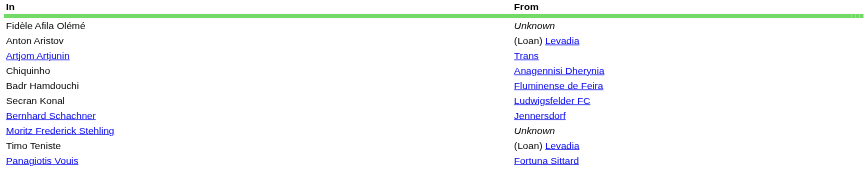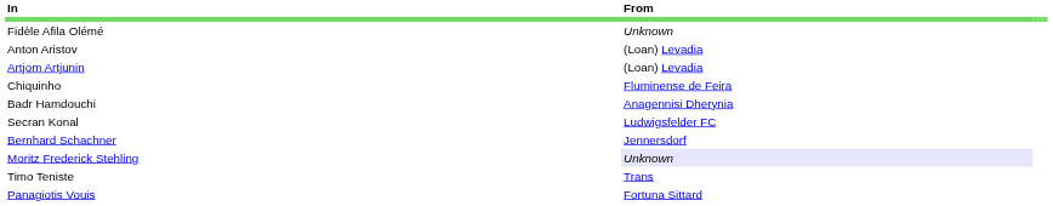 <table cellspacing="0" cellpadding="3" style="width:100%;font-size:90%">
 <tr>
 <td style="width:60%"><strong>In</strong></td>
 <td style="width:40%"><strong>From</strong></td>
 <td></td>
 </tr>
 <tr style="background-color:#73DA67;">
 <td></td>
 <td></td>
 <td></td>
 <td></td>
 <td></td>
 </tr>
 <tr>
 <td> Fidèle Afila Olémé</td>
 <td><em>Unknown</em></td>
 </tr>
 <tr>
 <td> Anton Aristov</td>
 <td>(Loan) <a href='#'>Levadia</a></td>
 </tr>
 <tr>
 <td> <a href='#'>Artjom Artjunin</a></td>
-<td><a href='#'>Trans</a></td>
+<td>(Loan) <a href='#'>Levadia</a></td>
 </tr>
 <tr>
 <td> Chiquinho</td>
-<td>  <a href='#'>Anagennisi Dherynia</a></td>
+<td> <a href='#'>Fluminense de Feira</a></td>
 </tr>
 <tr>
 <td> Badr Hamdouchi</td>
-<td> <a href='#'>Fluminense de Feira</a></td>
+<td>  <a href='#'>Anagennisi Dherynia</a></td>
 </tr>
 <tr>
 <td> Secran Konal</td>
 <td> <a href='#'>Ludwigsfelder FC</a></td>
 </tr>
 <tr>
 <td> <a href='#'>Bernhard Schachner</a></td>
 <td> <a href='#'>Jennersdorf</a></td>
 </tr>
 <tr>
 <td> <a href='#'>Moritz Frederick Stehling</a></td>
-<td><em>Unknown</em></td>
+<td style="background: lavender;"><em>Unknown</em></td>
 </tr>
 <tr>
 <td> Timo Teniste</td>
-<td>(Loan) <a href='#'>Levadia</a></td>
+<td><a href='#'>Trans</a></td>
 </tr>
 <tr>
 <td> <a href='#'>Panagiotis Vouis</a></td>
 <td> <a href='#'>Fortuna Sittard</a></td>
 </tr>
 </table>
